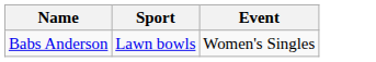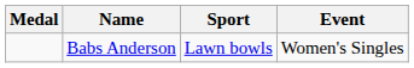 <table class="wikitable" style="font-size:100%">
 <tr>
+<th>Medal</th>
 <th>Name</th>
 <th>Sport</th>
 <th>Event</th>
 </tr>
 <tr>
+<td></td>
 <td><a href='#'>Babs Anderson</a></td>
 <td><a href='#'>Lawn bowls</a></td>
 <td>Women's Singles</td>
 </tr>
 </table>
